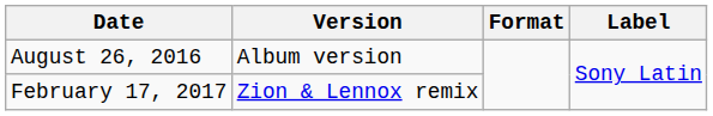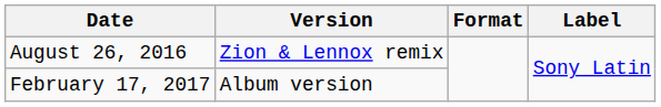 <table class=wikitable>
 <tr>
 <th scope="col">Date</th>
 <th scope="col">Version</th>
 <th scope="col">Format</th>
 <th scope="col">Label</th>
 </tr>
 <tr>
 <td>August 26, 2016</td>
-<td>Album version</td>
+<td><a href='#'>Zion & Lennox</a> remix</td>
 <td rowspan="2"></td>
 <td rowspan="2"><a href='#'>Sony Latin</a></td>
 </tr>
 <tr>
 <td>February 17, 2017</td>
-<td><a href='#'>Zion & Lennox</a> remix</td>
+<td>Album version</td>
 </tr>
 </table>
